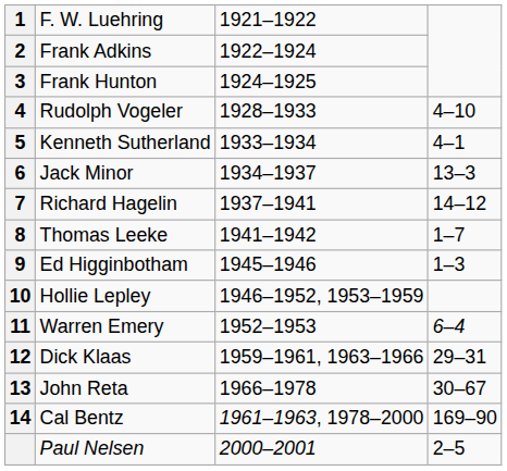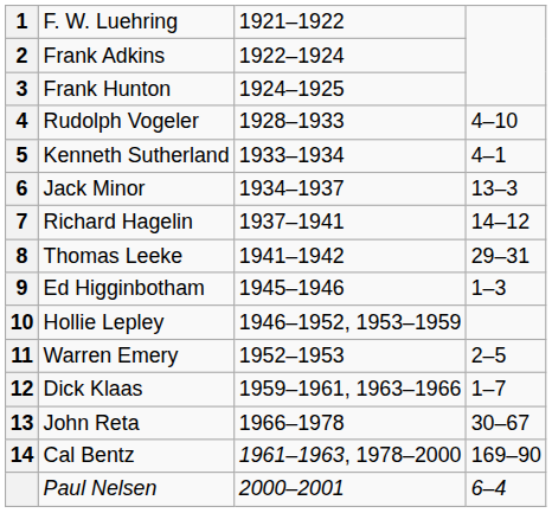 <table class=wikitable>
 <tr>
 <th>1</th>
 <td>F. W. Luehring</td>
 <td>1921–1922</td>
 <td rowspan=3></td>
 </tr>
 <tr>
 <th>2</th>
 <td>Frank Adkins</td>
 <td>1922–1924</td>
 </tr>
 <tr>
 <th>3</th>
 <td>Frank Hunton</td>
 <td>1924–1925</td>
 </tr>
 <tr>
 <th>4</th>
 <td>Rudolph Vogeler</td>
 <td>1928–1933</td>
 <td>4–10 </td>
 </tr>
 <tr>
 <th>5</th>
 <td>Kenneth Sutherland</td>
 <td>1933–1934</td>
 <td>4–1 </td>
 </tr>
 <tr>
 <th>6</th>
 <td>Jack Minor</td>
 <td>1934–1937</td>
 <td>13–3 </td>
 </tr>
 <tr>
 <th>7</th>
 <td>Richard Hagelin</td>
 <td>1937–1941</td>
 <td>14–12 </td>
 </tr>
 <tr>
 <th>8</th>
 <td>Thomas Leeke</td>
 <td>1941–1942</td>
-<td>1–7 </td>
+<td>29–31 </td>
 </tr>
 <tr>
 <th>9</th>
 <td>Ed Higginbotham</td>
 <td>1945–1946</td>
 <td>1–3 </td>
 </tr>
 <tr>
 <th>10</th>
 <td>Hollie Lepley</td>
 <td>1946–1952, 1953–1959</td>
 <td> </td>
 </tr>
 <tr>
 <th>11</th>
 <td>Warren Emery</td>
 <td>1952–1953</td>
-<td><em>6–4 </em></td>
+<td>2–5 </td>
 </tr>
 <tr>
 <th>12</th>
 <td>Dick Klaas</td>
 <td>1959–1961, 1963–1966</td>
-<td>29–31 </td>
+<td>1–7 </td>
 </tr>
 <tr>
 <th>13</th>
 <td>John Reta</td>
 <td>1966–1978</td>
 <td>30–67 </td>
 </tr>
 <tr>
 <th>14</th>
 <td>Cal Bentz</td>
 <td><em>1961–1963</em>, 1978–2000</td>
 <td>169–90 </td>
 </tr>
 <tr>
 <th></th>
 <td><em>Paul Nelsen</em></td>
 <td><em>2000–2001</em></td>
-<td>2–5 </td>
+<td><em>6–4 </em></td>
 </tr>
 </table>
